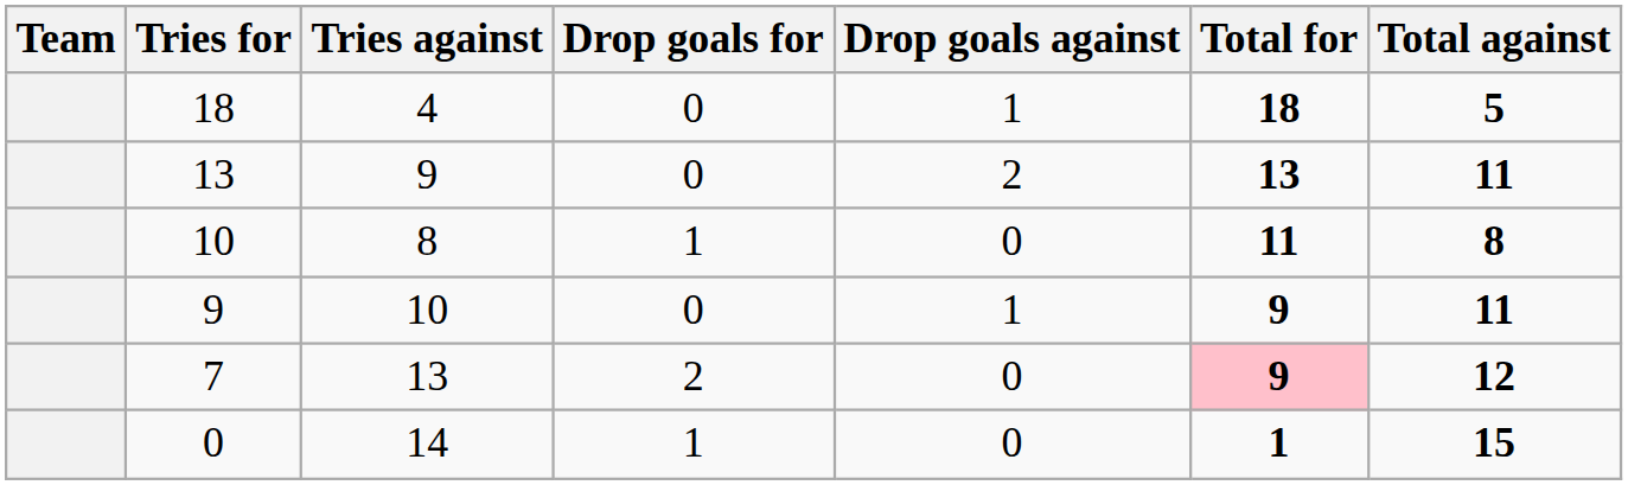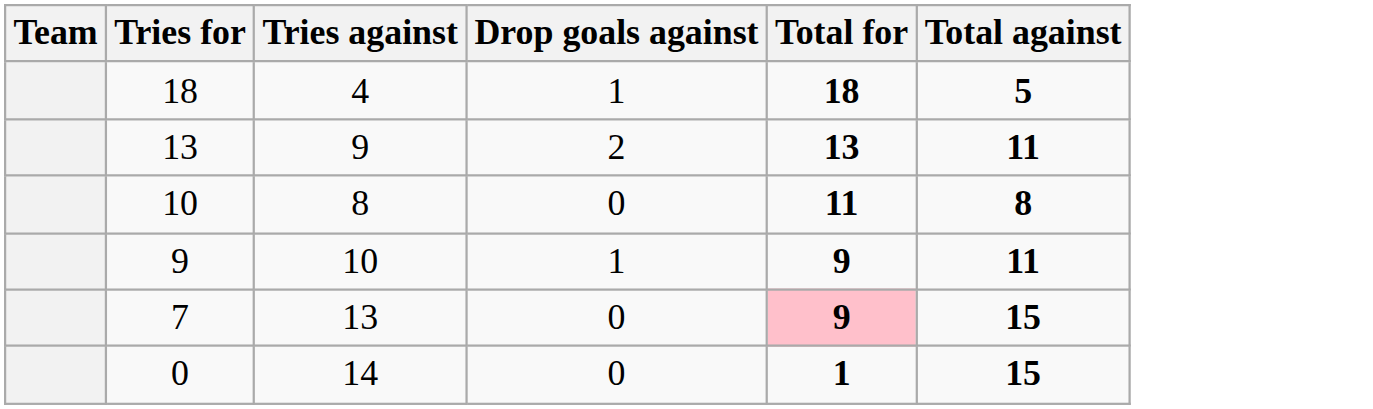 <table class="wikitable plainrowheaders sortable">
 <tr>
 <th scope=col>Team</th>
 <th scope=col>Tries for</th>
 <th scope=col>Tries against</th>
-<th scope=col>Drop goals for</th>
 <th scope=col>Drop goals against</th>
 <th scope=col>Total for</th>
 <th scope=col>Total against</th>
 </tr>
 <tr>
 <th scope=row></th>
 <td align=center>18</td>
 <td align=center>4</td>
-<td align=center>0</td>
 <td align=center>1</td>
 <td align=center><strong>18</strong></td>
 <td align=center><strong>5</strong></td>
 </tr>
 <tr>
 <th scope=row></th>
 <td align=center>13</td>
 <td align=center>9</td>
-<td align=center>0</td>
 <td align=center>2</td>
 <td align=center><strong>13</strong></td>
 <td align=center><strong>11</strong></td>
 </tr>
 <tr>
 <th scope=row></th>
 <td align=center>10</td>
 <td align=center>8</td>
-<td align=center>1</td>
 <td align=center>0</td>
 <td align=center><strong>11</strong></td>
 <td align=center><strong>8</strong></td>
 </tr>
 <tr>
 <th scope=row></th>
 <td align=center>9</td>
 <td align=center>10</td>
-<td align=center>0</td>
 <td align=center>1</td>
 <td align=center><strong>9</strong></td>
 <td align=center><strong>11</strong></td>
 </tr>
 <tr>
 <th scope=row></th>
 <td align=center>7</td>
 <td align=center>13</td>
-<td align=center>2</td>
 <td align=center>0</td>
 <td align=center style="background: pink;"><strong>9</strong></td>
-<td align=center><strong>12</strong></td>
+<td align=center><strong>15</strong></td>
 </tr>
 <tr>
 <th scope=row></th>
 <td align=center>0</td>
 <td align=center>14</td>
-<td align=center>1</td>
 <td align=center>0</td>
 <td align=center><strong>1</strong></td>
 <td align=center><strong>15</strong></td>
 </tr>
 </table>
